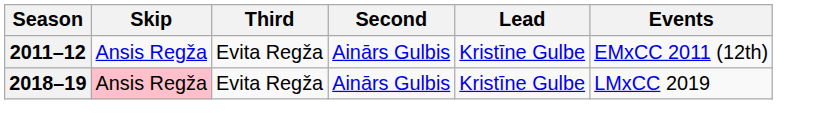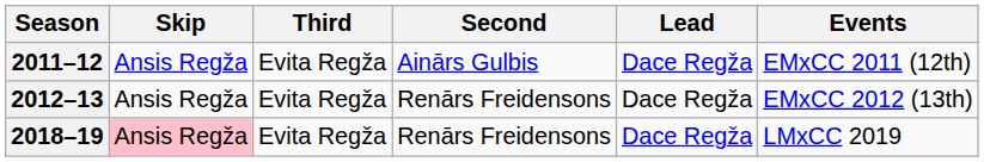 <table class="wikitable">
 <tr>
 <th scope="col">Season</th>
 <th scope="col">Skip</th>
 <th scope="col">Third</th>
 <th scope="col">Second</th>
 <th scope="col">Lead</th>
 <th scope="col">Events</th>
 </tr>
 <tr>
 <th scope="row">2011–12</th>
 <td><a href='#'>Ansis Regža</a></td>
 <td>Evita Regža</td>
 <td><a href='#'>Ainārs Gulbis</a></td>
-<td><a href='#'>Kristīne Gulbe</a></td>
+<td><a href='#'>Dace Regža</a></td>
 <td><a href='#'>EMxCC 2011</a> (12th)</td>
+</tr>
+<tr>
+<th scope="row">2012–13</th>
+<td>Ansis Regža</td>
+<td>Evita Regža</td>
+<td>Renārs Freidensons</td>
+<td>Dace Regža</td>
+<td><a href='#'>EMxCC 2012</a> (13th)</td>
 </tr>
 <tr>
 <th scope="row">2018–19</th>
 <td style="background: pink;">Ansis Regža</td>
 <td>Evita Regža</td>
-<td><a href='#'>Ainārs Gulbis</a></td>
-<td><a href='#'>Kristīne Gulbe</a></td>
+<td>Renārs Freidensons</td>
+<td><a href='#'>Dace Regža</a></td>
 <td><a href='#'>LMxCC</a> 2019 </td>
 </tr>
 </table>
